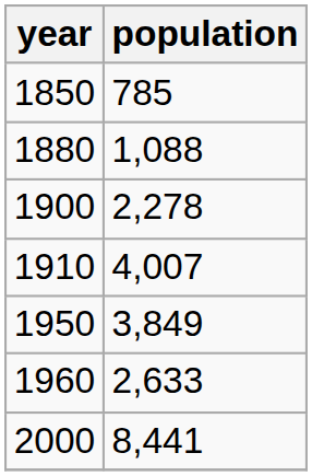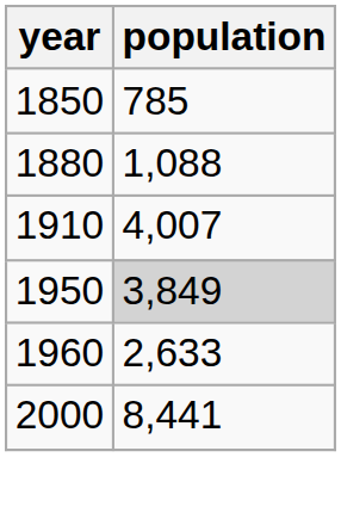 <table class="wikitable">
 <tr>
 <th>year</th>
 <th>population</th>
 </tr>
 <tr>
 <td>1850</td>
 <td>785</td>
 </tr>
 <tr>
 <td>1880</td>
 <td>1,088</td>
 </tr>
 <tr>
-<td>1900</td>
-<td>2,278</td>
-</tr>
-<tr>
 <td>1910</td>
 <td>4,007</td>
 </tr>
 <tr>
 <td>1950</td>
-<td>3,849</td>
+<td style="background: lightgrey;">3,849</td>
 </tr>
 <tr>
 <td>1960</td>
 <td>2,633</td>
 </tr>
 <tr>
 <td>2000</td>
 <td>8,441</td>
 </tr>
 <tr>
 </tr>
 </table>
